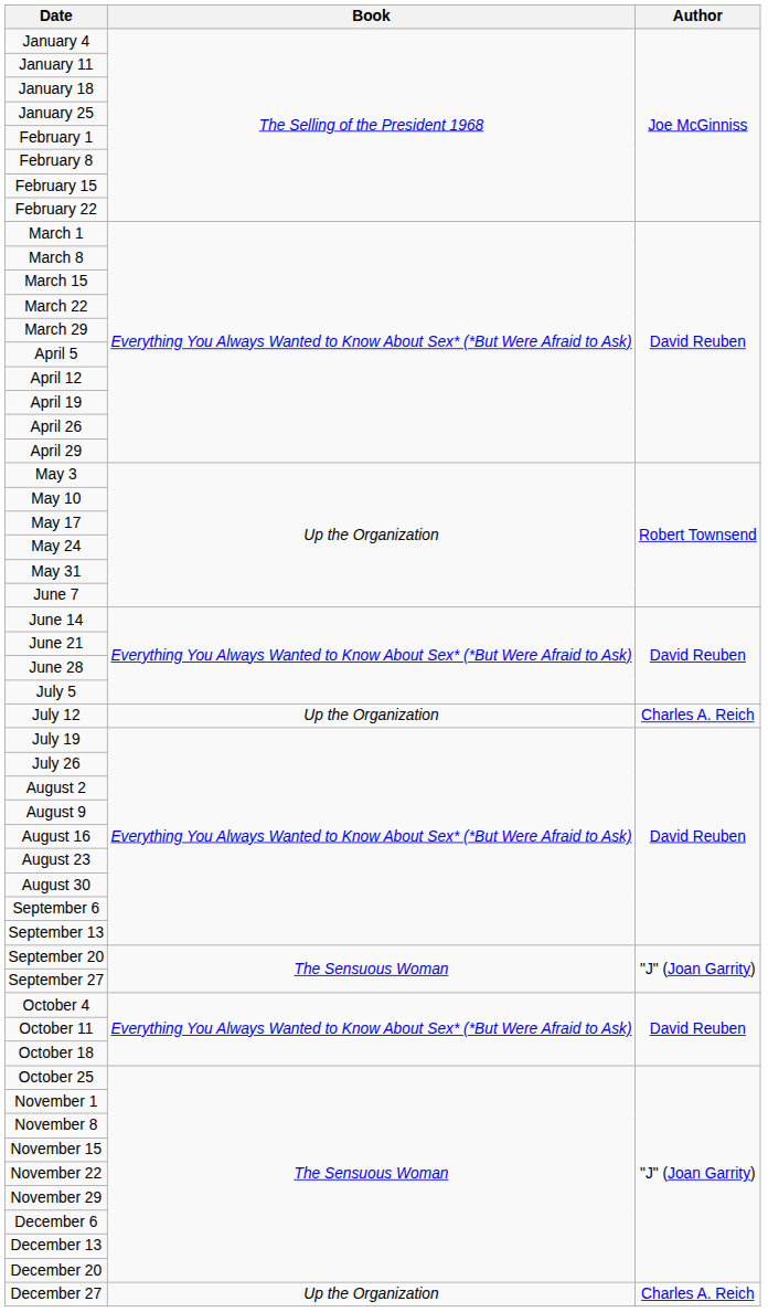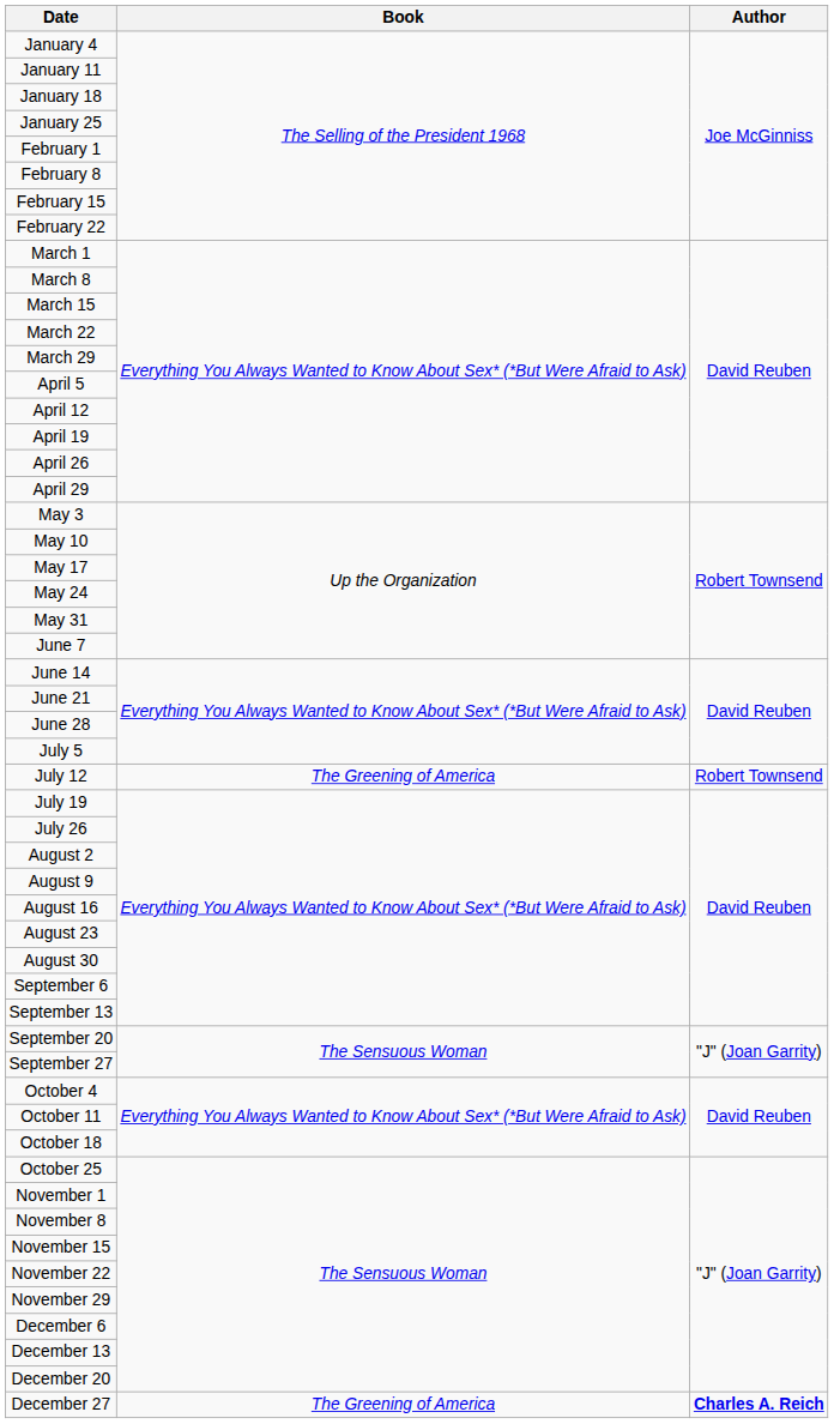 <table class="wikitable" style="text-align: center">
 <tr>
 <th>Date</th>
 <th>Book</th>
 <th>Author</th>
 </tr>
 <tr>
 <td>January 4</td>
 <td rowspan="8"><em><a href='#'>The Selling of the President 1968</a></em></td>
 <td rowspan="8"><a href='#'>Joe McGinniss</a></td>
 </tr>
 <tr>
 <td>January 11</td>
 </tr>
 <tr>
 <td>January 18</td>
 </tr>
 <tr>
 <td>January 25</td>
 </tr>
 <tr>
 <td>February 1</td>
 </tr>
 <tr>
 <td>February 8</td>
 </tr>
 <tr>
 <td>February 15</td>
 </tr>
 <tr>
 <td>February 22</td>
 </tr>
 <tr>
 <td>March 1</td>
 <td rowspan="10"><em><a href='#'>Everything You Always Wanted to Know About Sex* (*But Were Afraid to Ask)</a></em></td>
 <td rowspan="10"><a href='#'>David Reuben</a></td>
 </tr>
 <tr>
 <td>March 8</td>
 </tr>
 <tr>
 <td>March 15</td>
 </tr>
 <tr>
 <td>March 22</td>
 </tr>
 <tr>
 <td>March 29</td>
 </tr>
 <tr>
 <td>April 5</td>
 </tr>
 <tr>
 <td>April 12</td>
 </tr>
 <tr>
 <td>April 19</td>
 </tr>
 <tr>
 <td>April 26</td>
 </tr>
 <tr>
 <td>April 29</td>
 </tr>
 <tr>
 <td>May 3</td>
 <td rowspan="6"><em>Up the Organization</em></td>
 <td rowspan="6"><a href='#'>Robert Townsend</a></td>
 </tr>
 <tr>
 <td>May 10</td>
 </tr>
 <tr>
 <td>May 17</td>
 </tr>
 <tr>
 <td>May 24</td>
 </tr>
 <tr>
 <td>May 31</td>
 </tr>
 <tr>
 <td>June 7</td>
 </tr>
 <tr>
 <td>June 14</td>
 <td rowspan="4"><em><a href='#'>Everything You Always Wanted to Know About Sex* (*But Were Afraid to Ask)</a></em></td>
 <td rowspan="4"><a href='#'>David Reuben</a></td>
 </tr>
 <tr>
 <td>June 21</td>
 </tr>
 <tr>
 <td>June 28</td>
 </tr>
 <tr>
 <td>July 5</td>
 </tr>
 <tr>
 <td>July 12</td>
-<td><em>Up the Organization</em></td>
-<td><a href='#'>Charles A. Reich</a></td>
+<td><em><a href='#'>The Greening of America</a></em></td>
+<td><a href='#'>Robert Townsend</a></td>
 </tr>
 <tr>
 <td>July 19</td>
 <td rowspan="9"><em><a href='#'>Everything You Always Wanted to Know About Sex* (*But Were Afraid to Ask)</a></em></td>
 <td rowspan="9"><a href='#'>David Reuben</a></td>
 </tr>
 <tr>
 <td>July 26</td>
 </tr>
 <tr>
 <td>August 2</td>
 </tr>
 <tr>
 <td>August 9</td>
 </tr>
 <tr>
 <td>August 16</td>
 </tr>
 <tr>
 <td>August 23</td>
 </tr>
 <tr>
 <td>August 30</td>
 </tr>
 <tr>
 <td>September 6</td>
 </tr>
 <tr>
 <td>September 13</td>
 </tr>
 <tr>
 <td>September 20</td>
 <td rowspan="2"><em><a href='#'>The Sensuous Woman</a></em></td>
 <td rowspan="2">"J" (<a href='#'>Joan Garrity</a>)</td>
 </tr>
 <tr>
 <td>September 27</td>
 </tr>
 <tr>
 <td>October 4</td>
 <td rowspan="3"><em><a href='#'>Everything You Always Wanted to Know About Sex* (*But Were Afraid to Ask)</a></em></td>
 <td rowspan="3"><a href='#'>David Reuben</a></td>
 </tr>
 <tr>
 <td>October 11</td>
 </tr>
 <tr>
 <td>October 18</td>
 </tr>
 <tr>
 <td>October 25</td>
 <td rowspan="9"><em><a href='#'>The Sensuous Woman</a></em></td>
 <td rowspan="9">"J" (<a href='#'>Joan Garrity</a>)</td>
 </tr>
 <tr>
 <td>November 1</td>
 </tr>
 <tr>
 <td>November 8</td>
 </tr>
 <tr>
 <td>November 15</td>
 </tr>
 <tr>
 <td>November 22</td>
 </tr>
 <tr>
 <td>November 29</td>
 </tr>
 <tr>
 <td>December 6</td>
 </tr>
 <tr>
 <td>December 13</td>
 </tr>
 <tr>
 <td>December 20</td>
 </tr>
 <tr>
 <td>December 27</td>
-<td><em>Up the Organization</em></td>
-<td><a href='#'>Charles A. Reich</a></td>
+<td><em><a href='#'>The Greening of America</a></em></td>
+<td><strong><a href='#'>Charles A. Reich</a></strong></td>
 </tr>
 </table>
